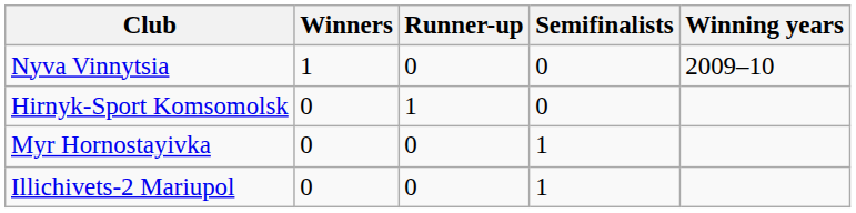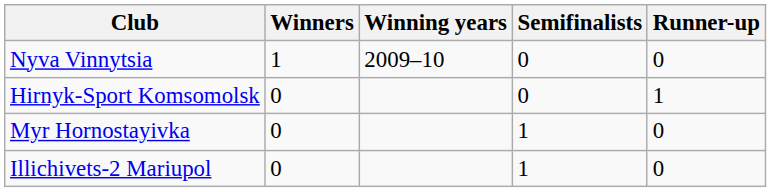 <table class="wikitable">
 <tr style="background:#efefef;">
 <th>Club</th>
 <th>Winners</th>
+<th>Winning years</th>
+<th>Semifinalists</th>
 <th>Runner-up</th>
-<th>Semifinalists</th>
-<th>Winning years</th>
 </tr>
 <tr>
 <td><a href='#'>Nyva Vinnytsia</a></td>
 <td>1</td>
+<td>2009–10</td>
 <td>0</td>
 <td>0</td>
-<td>2009–10</td>
 </tr>
 <tr>
 <td><a href='#'>Hirnyk-Sport Komsomolsk</a></td>
 <td>0</td>
+<td></td>
+<td>0</td>
 <td>1</td>
-<td>0</td>
-<td></td>
 </tr>
 <tr>
 <td><a href='#'>Myr Hornostayivka</a></td>
 <td>0</td>
+<td></td>
+<td>1</td>
 <td>0</td>
-<td>1</td>
-<td></td>
 </tr>
 <tr>
 <td><a href='#'>Illichivets-2 Mariupol</a></td>
 <td>0</td>
+<td></td>
+<td>1</td>
 <td>0</td>
-<td>1</td>
-<td></td>
 </tr>
 </table>
